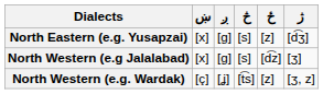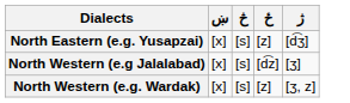 <table class="wikitable" align="center">
 <tr>
 <th style="padding:5px;">Dialects</th>
 <th align="«center»"><span>ښ</span></th>
-<th align="«center»"><span>ږ</span></th>
 <th align="«center»"><span>څ</span></th>
 <th align="«center»"><span>ځ</span></th>
 <th align="«center»"><span>ژ</span></th>
 </tr>
 <tr>
 <th align="«left»">North Eastern (e.g. Yusapzai)</th>
 <td align="«center»">[x]</td>
-<td align="«center»">[ɡ]</td>
 <td align="«center»">[s]</td>
 <td align="«center»">[z]</td>
 <td align="«center»">[d͡ʒ]</td>
 </tr>
 <tr>
 <th align="«left»">North Western (e.g Jalalabad)</th>
 <td>[x]</td>
-<td>[ɡ]</td>
 <td>[s]</td>
 <td align="«center»">[d͡z]</td>
 <td>[ʒ]</td>
 </tr>
 <tr>
 <th align="«left»">North Western (e.g. Wardak)</th>
-<td align="«center»">[ç]</td>
-<td align="«center»">[ʝ]</td>
-<td align="«center»">[t͡s]</td>
+<td>[x]</td>
+<td align="«center»">[s]</td>
 <td>[z]</td>
 <td align="«center»">[ʒ, z]</td>
 </tr>
 </table>
